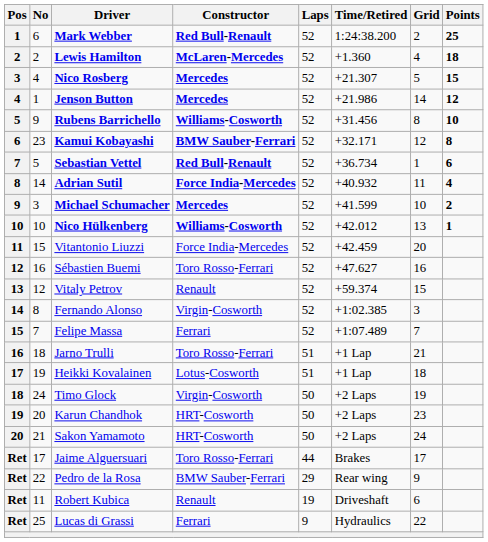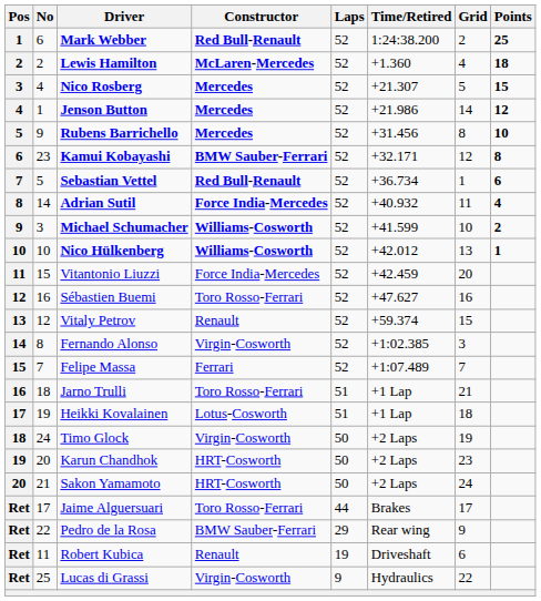 <table class="wikitable" style="font-size: 85%">
 <tr>
 <th>Pos</th>
 <th>No</th>
 <th>Driver</th>
 <th>Constructor</th>
 <th>Laps</th>
 <th>Time/Retired</th>
 <th>Grid</th>
 <th>Points</th>
 </tr>
 <tr>
 <th>1</th>
 <td>6</td>
 <td> <strong><a href='#'>Mark Webber</a></strong></td>
 <td><strong><a href='#'>Red Bull</a>-<a href='#'>Renault</a></strong></td>
 <td>52</td>
 <td>1:24:38.200</td>
 <td>2</td>
 <td><strong>25</strong></td>
 </tr>
 <tr>
 <th>2</th>
 <td>2</td>
 <td> <strong><a href='#'>Lewis Hamilton</a></strong></td>
 <td><strong><a href='#'>McLaren</a>-<a href='#'>Mercedes</a></strong></td>
 <td>52</td>
 <td>+1.360</td>
 <td>4</td>
 <td><strong>18</strong></td>
 </tr>
 <tr>
 <th>3</th>
 <td>4</td>
 <td> <strong><a href='#'>Nico Rosberg</a></strong></td>
 <td><strong><a href='#'>Mercedes</a></strong></td>
 <td>52</td>
 <td>+21.307</td>
 <td>5</td>
 <td><strong>15</strong></td>
 </tr>
 <tr>
 <th>4</th>
 <td>1</td>
 <td> <strong><a href='#'>Jenson Button</a></strong></td>
 <td><strong><a href='#'>Mercedes</a></strong></td>
 <td>52</td>
 <td>+21.986</td>
 <td>14</td>
 <td><strong>12</strong></td>
 </tr>
 <tr>
 <th>5</th>
 <td>9</td>
 <td> <strong><a href='#'>Rubens Barrichello</a></strong></td>
-<td><strong><a href='#'>Williams</a>-<a href='#'>Cosworth</a></strong></td>
+<td><strong><a href='#'>Mercedes</a></strong></td>
 <td>52</td>
 <td>+31.456</td>
 <td>8</td>
 <td><strong>10</strong></td>
 </tr>
 <tr>
 <th>6</th>
 <td>23</td>
 <td> <strong><a href='#'>Kamui Kobayashi</a></strong></td>
 <td><strong><a href='#'>BMW Sauber</a>-<a href='#'>Ferrari</a></strong></td>
 <td>52</td>
 <td>+32.171</td>
 <td>12</td>
 <td><strong>8</strong></td>
 </tr>
 <tr>
 <th>7</th>
 <td>5</td>
 <td> <strong><a href='#'>Sebastian Vettel</a></strong></td>
 <td><strong><a href='#'>Red Bull</a>-<a href='#'>Renault</a></strong></td>
 <td>52</td>
 <td>+36.734</td>
 <td>1</td>
 <td><strong>6</strong></td>
 </tr>
 <tr>
 <th>8</th>
 <td>14</td>
 <td> <strong><a href='#'>Adrian Sutil</a></strong></td>
 <td><strong><a href='#'>Force India</a>-<a href='#'>Mercedes</a></strong></td>
 <td>52</td>
 <td>+40.932</td>
 <td>11</td>
 <td><strong>4</strong></td>
 </tr>
 <tr>
 <th>9</th>
 <td>3</td>
 <td> <strong><a href='#'>Michael Schumacher</a></strong></td>
-<td><strong><a href='#'>Mercedes</a></strong></td>
+<td><strong><a href='#'>Williams</a>-<a href='#'>Cosworth</a></strong></td>
 <td>52</td>
 <td>+41.599</td>
 <td>10</td>
 <td><strong>2</strong></td>
 </tr>
 <tr>
 <th>10</th>
 <td>10</td>
 <td> <strong><a href='#'>Nico Hülkenberg</a></strong></td>
 <td><strong><a href='#'>Williams</a>-<a href='#'>Cosworth</a></strong></td>
 <td>52</td>
 <td>+42.012</td>
 <td>13</td>
 <td><strong>1</strong></td>
 </tr>
 <tr>
 <th>11</th>
 <td>15</td>
 <td> <a href='#'>Vitantonio Liuzzi</a></td>
 <td><a href='#'>Force India</a>-<a href='#'>Mercedes</a></td>
 <td>52</td>
 <td>+42.459</td>
 <td>20</td>
 <td></td>
 </tr>
 <tr>
 <th>12</th>
 <td>16</td>
 <td> <a href='#'>Sébastien Buemi</a></td>
 <td><a href='#'>Toro Rosso</a>-<a href='#'>Ferrari</a></td>
 <td>52</td>
 <td>+47.627</td>
 <td>16</td>
 <td></td>
 </tr>
 <tr>
 <th>13</th>
 <td>12</td>
 <td> <a href='#'>Vitaly Petrov</a></td>
 <td><a href='#'>Renault</a></td>
 <td>52</td>
 <td>+59.374</td>
 <td>15</td>
 <td></td>
 </tr>
 <tr>
 <th>14</th>
 <td>8</td>
 <td> <a href='#'>Fernando Alonso</a></td>
 <td><a href='#'>Virgin</a>-<a href='#'>Cosworth</a></td>
 <td>52</td>
 <td>+1:02.385</td>
 <td>3</td>
 <td></td>
 </tr>
 <tr>
 <th>15</th>
 <td>7</td>
 <td> <a href='#'>Felipe Massa</a></td>
 <td><a href='#'>Ferrari</a></td>
 <td>52</td>
 <td>+1:07.489</td>
 <td>7</td>
 <td></td>
 </tr>
 <tr>
 <th>16</th>
 <td>18</td>
 <td> <a href='#'>Jarno Trulli</a></td>
 <td><a href='#'>Toro Rosso</a>-<a href='#'>Ferrari</a></td>
 <td>51</td>
 <td>+1 Lap</td>
 <td>21</td>
 <td></td>
 </tr>
 <tr>
 <th>17</th>
 <td>19</td>
 <td> <a href='#'>Heikki Kovalainen</a></td>
 <td><a href='#'>Lotus</a>-<a href='#'>Cosworth</a></td>
 <td>51</td>
 <td>+1 Lap</td>
 <td>18</td>
 <td></td>
 </tr>
 <tr>
 <th>18</th>
 <td>24</td>
 <td> <a href='#'>Timo Glock</a></td>
 <td><a href='#'>Virgin</a>-<a href='#'>Cosworth</a></td>
 <td>50</td>
 <td>+2 Laps</td>
 <td>19</td>
 <td></td>
 </tr>
 <tr>
 <th>19</th>
 <td>20</td>
 <td> <a href='#'>Karun Chandhok</a></td>
 <td><a href='#'>HRT</a>-<a href='#'>Cosworth</a></td>
 <td>50</td>
 <td>+2 Laps</td>
 <td>23</td>
 <td></td>
 </tr>
 <tr>
 <th>20</th>
 <td>21</td>
 <td> <a href='#'>Sakon Yamamoto</a></td>
 <td><a href='#'>HRT</a>-<a href='#'>Cosworth</a></td>
 <td>50</td>
 <td>+2 Laps</td>
 <td>24</td>
 <td></td>
 </tr>
 <tr>
 <th>Ret</th>
 <td>17</td>
 <td> <a href='#'>Jaime Alguersuari</a></td>
 <td><a href='#'>Toro Rosso</a>-<a href='#'>Ferrari</a></td>
 <td>44</td>
 <td>Brakes</td>
 <td>17</td>
 <td></td>
 </tr>
 <tr>
 <th>Ret</th>
 <td>22</td>
 <td> <a href='#'>Pedro de la Rosa</a></td>
 <td><a href='#'>BMW Sauber</a>-<a href='#'>Ferrari</a></td>
 <td>29</td>
 <td>Rear wing</td>
 <td>9</td>
 <td></td>
 </tr>
 <tr>
 <th>Ret</th>
 <td>11</td>
 <td> <a href='#'>Robert Kubica</a></td>
 <td><a href='#'>Renault</a></td>
 <td>19</td>
 <td>Driveshaft</td>
 <td>6</td>
 <td></td>
 </tr>
 <tr>
 <th>Ret</th>
 <td>25</td>
 <td> <a href='#'>Lucas di Grassi</a></td>
-<td><a href='#'>Ferrari</a></td>
+<td><a href='#'>Virgin</a>-<a href='#'>Cosworth</a></td>
 <td>9</td>
 <td>Hydraulics</td>
 <td>22</td>
 <td></td>
 </tr>
 <tr>
 <th colspan="8"></th>
 </tr>
 </table>
